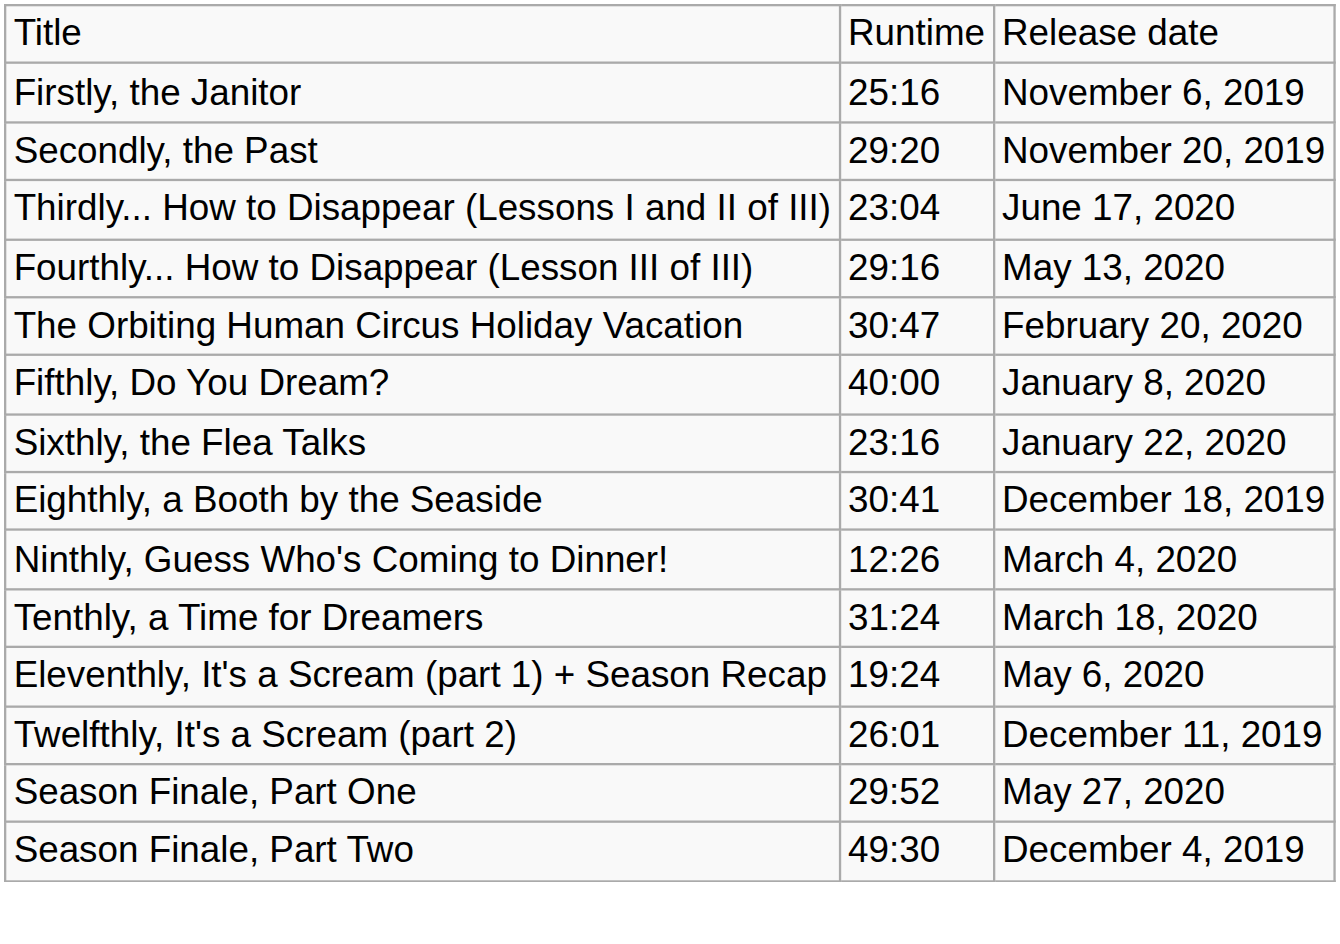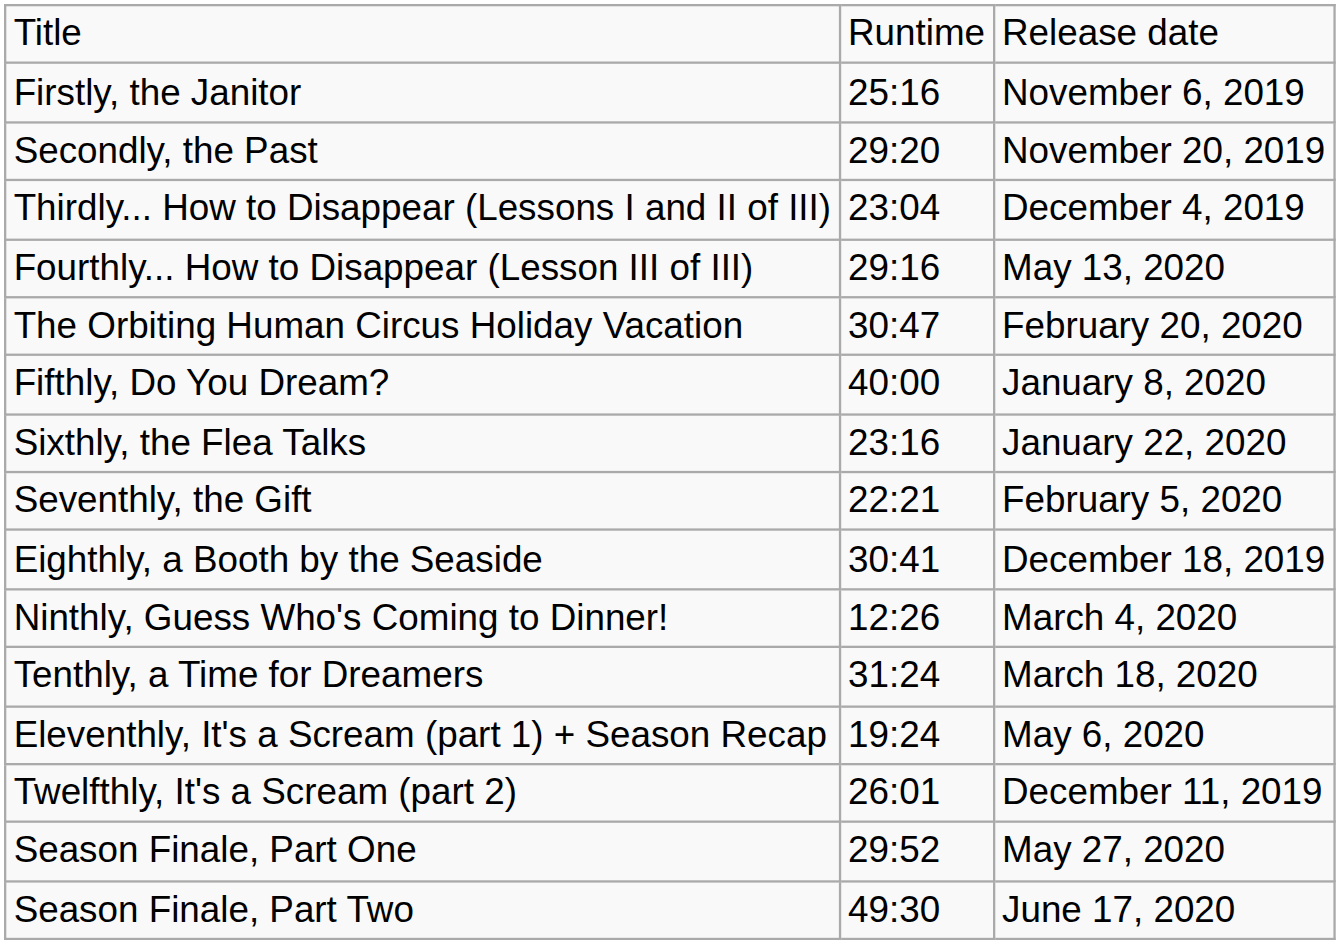 <table class="wikitable">
 <tr>
 <td>Title</td>
 <td>Runtime</td>
 <td>Release date</td>
 </tr>
 <tr>
 <td>Firstly, the Janitor</td>
 <td>25:16</td>
 <td>November 6, 2019</td>
 </tr>
 <tr>
 <td>Secondly, the Past</td>
 <td>29:20</td>
 <td>November 20, 2019</td>
 </tr>
 <tr>
 <td>Thirdly... How to Disappear (Lessons I and II of III)</td>
 <td>23:04</td>
-<td>June 17, 2020</td>
+<td>December 4, 2019</td>
 </tr>
 <tr>
 <td>Fourthly... How to Disappear (Lesson III of III)</td>
 <td>29:16</td>
 <td>May 13, 2020</td>
 </tr>
 <tr>
 <td>The Orbiting Human Circus Holiday Vacation</td>
 <td>30:47</td>
 <td>February 20, 2020</td>
 </tr>
 <tr>
 <td>Fifthly, Do You Dream?</td>
 <td>40:00</td>
 <td>January 8, 2020</td>
 </tr>
 <tr>
 <td>Sixthly, the Flea Talks</td>
 <td>23:16</td>
 <td>January 22, 2020</td>
+</tr>
+<tr>
+<td>Seventhly, the Gift</td>
+<td>22:21</td>
+<td>February 5, 2020</td>
 </tr>
 <tr>
 <td>Eighthly, a Booth by the Seaside</td>
 <td>30:41</td>
 <td>December 18, 2019</td>
 </tr>
 <tr>
 <td>Ninthly, Guess Who's Coming to Dinner!</td>
 <td>12:26</td>
 <td>March 4, 2020</td>
 </tr>
 <tr>
 <td>Tenthly, a Time for Dreamers</td>
 <td>31:24</td>
 <td>March 18, 2020</td>
 </tr>
 <tr>
 <td>Eleventhly, It's a Scream (part 1) + Season Recap</td>
 <td>19:24</td>
 <td>May 6, 2020</td>
 </tr>
 <tr>
 <td>Twelfthly, It's a Scream (part 2)</td>
 <td>26:01</td>
 <td>December 11, 2019</td>
 </tr>
 <tr>
 <td>Season Finale, Part One</td>
 <td>29:52</td>
 <td>May 27, 2020</td>
 </tr>
 <tr>
 <td>Season Finale, Part Two</td>
 <td>49:30</td>
-<td>December 4, 2019</td>
+<td>June 17, 2020</td>
 </tr>
 </table>
